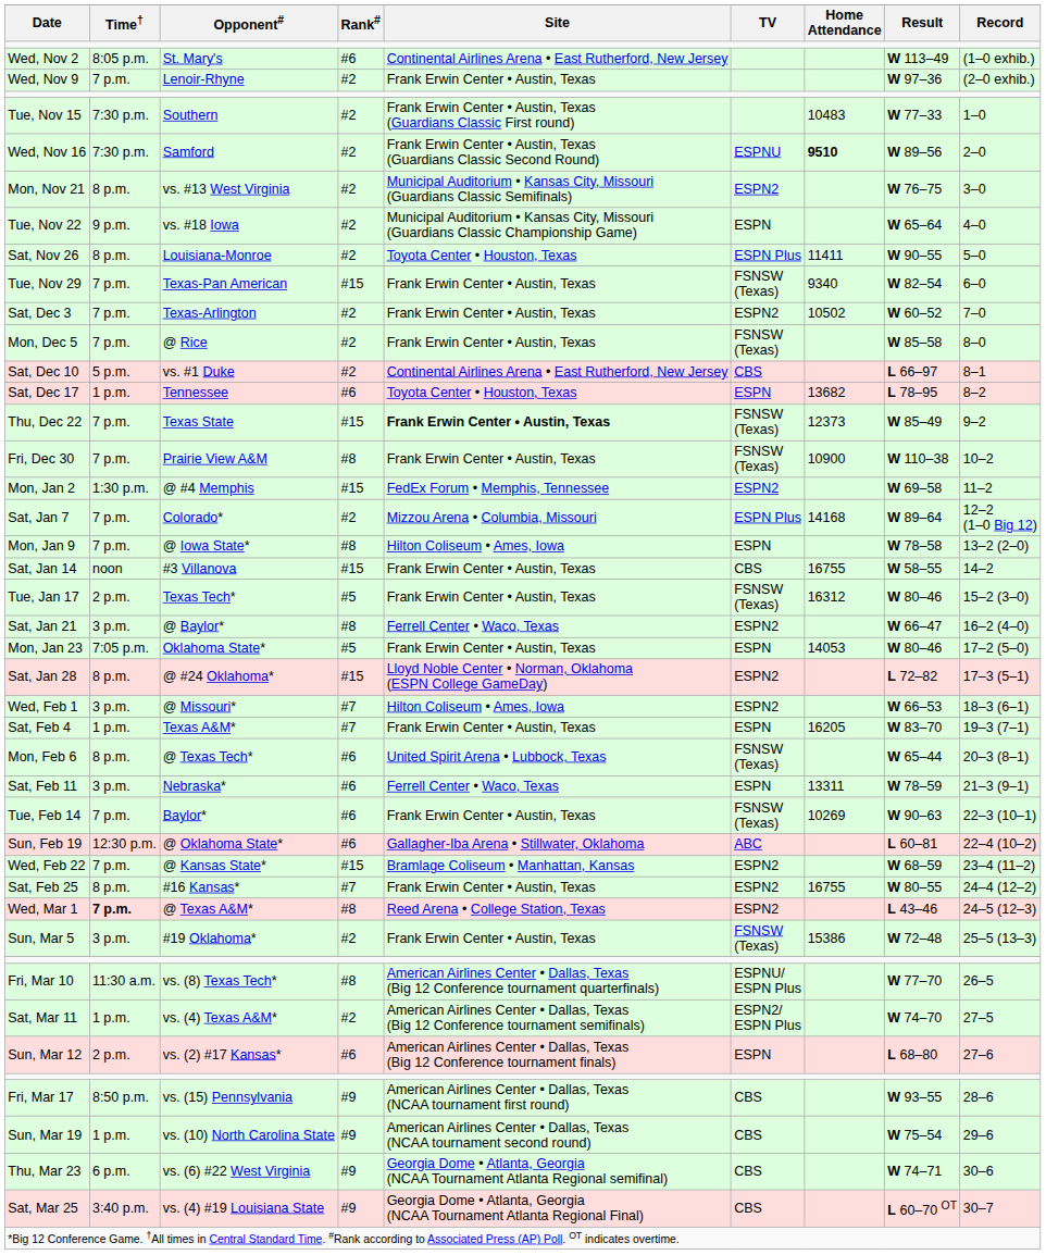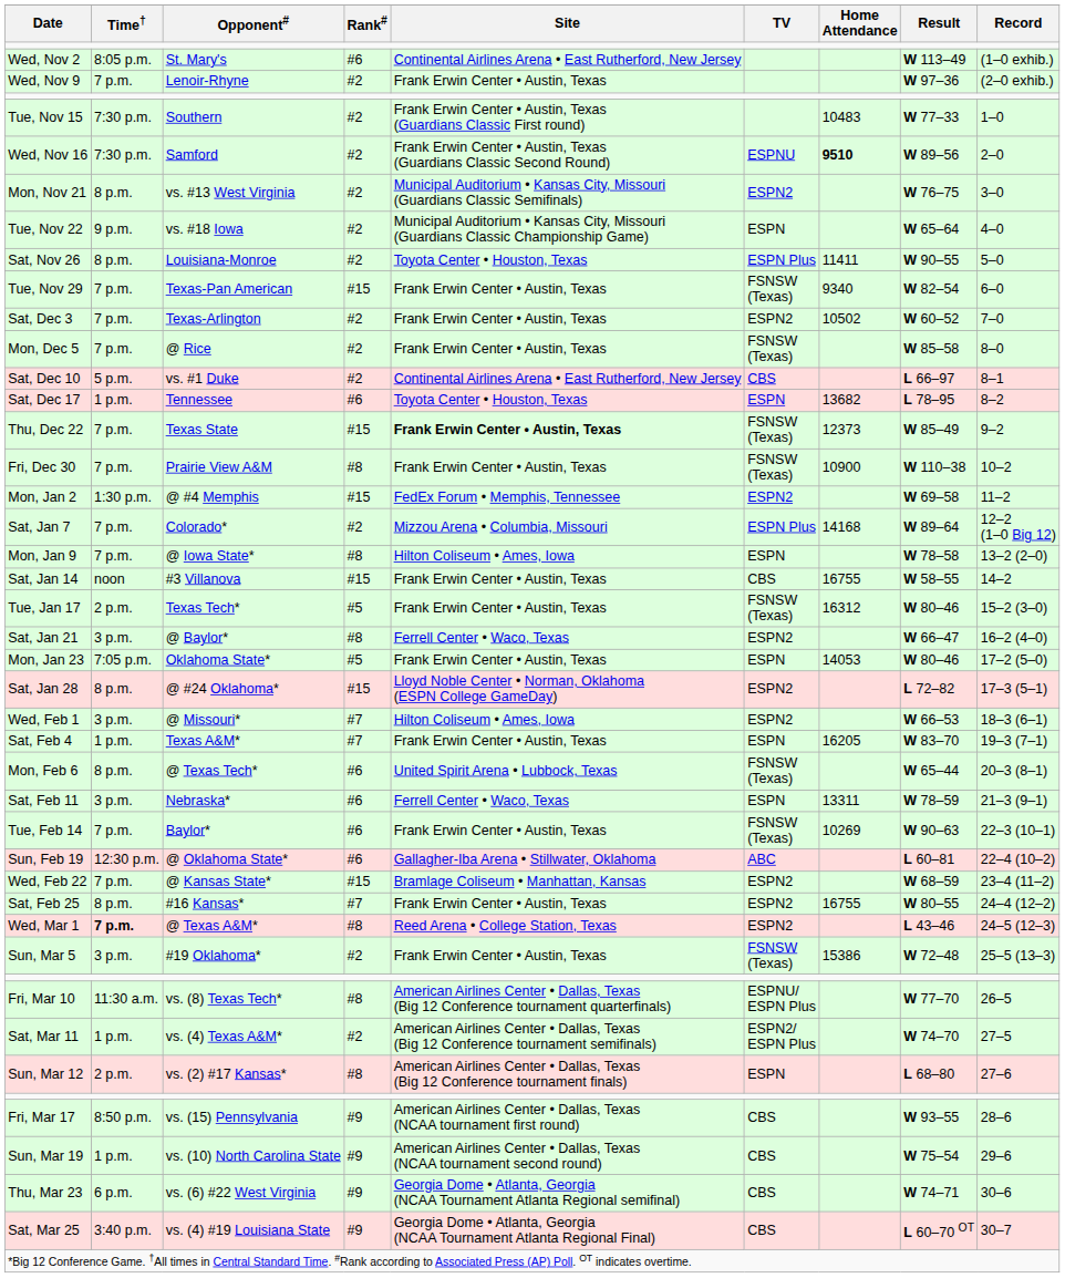 <table class="wikitable">
 <tr>
 </tr>
 <tr>
 <th>Date</th>
 <th>Time<sup>†</sup></th>
 <th>Opponent<sup>#</sup></th>
 <th>Rank<sup>#</sup></th>
 <th>Site</th>
 <th>TV</th>
 <th>Home<br>Attendance</th>
 <th>Result</th>
 <th>Record</th>
 </tr>
 <tr>
 <td colspan=9></td>
 </tr>
 <tr style="background: #ddffdd;">
 <td>Wed, Nov 2</td>
 <td>8:05 p.m.</td>
 <td><a href='#'>St. Mary's</a></td>
 <td>#6</td>
 <td><a href='#'>Continental Airlines Arena</a> • <a href='#'>East Rutherford, New Jersey</a></td>
 <td></td>
 <td></td>
 <td><strong>W</strong> 113–49</td>
 <td>(1–0 exhib.)</td>
 </tr>
 <tr style="background: #ddffdd;">
 <td>Wed, Nov 9</td>
 <td>7 p.m.</td>
 <td><a href='#'>Lenoir-Rhyne</a></td>
 <td>#2</td>
 <td>Frank Erwin Center • Austin, Texas</td>
 <td></td>
 <td></td>
 <td><strong>W</strong> 97–36</td>
 <td>(2–0 exhib.)</td>
 </tr>
 <tr>
 <td colspan=9></td>
 </tr>
 <tr style="background: #ddffdd;">
 <td>Tue, Nov 15</td>
 <td>7:30 p.m.</td>
 <td><a href='#'>Southern</a></td>
 <td>#2</td>
 <td>Frank Erwin Center • Austin, Texas<br>(<a href='#'>Guardians Classic</a> First round)</td>
 <td></td>
 <td>10483</td>
 <td><strong>W</strong> 77–33</td>
 <td>1–0</td>
 </tr>
 <tr style="background: #ddffdd;">
 <td>Wed, Nov 16</td>
 <td>7:30 p.m.</td>
 <td><a href='#'>Samford</a></td>
 <td>#2</td>
 <td>Frank Erwin Center • Austin, Texas<br>(Guardians Classic Second Round)</td>
 <td><a href='#'>ESPNU</a></td>
 <td><strong>9510</strong></td>
 <td><strong>W</strong> 89–56</td>
 <td>2–0</td>
 </tr>
 <tr style="background: #ddffdd;">
 <td>Mon, Nov 21</td>
 <td>8 p.m.</td>
 <td>vs. #13 <a href='#'>West Virginia</a></td>
 <td>#2</td>
 <td><a href='#'>Municipal Auditorium</a> • <a href='#'>Kansas City, Missouri</a><br>(Guardians Classic Semifinals)</td>
 <td><a href='#'>ESPN2</a></td>
 <td></td>
 <td><strong>W</strong> 76–75</td>
 <td>3–0</td>
 </tr>
 <tr style="background: #ddffdd;">
 <td>Tue, Nov 22</td>
 <td>9 p.m.</td>
 <td>vs. #18 <a href='#'>Iowa</a></td>
 <td>#2</td>
 <td>Municipal Auditorium • Kansas City, Missouri<br>(Guardians Classic Championship Game)</td>
 <td>ESPN</td>
 <td></td>
 <td><strong>W</strong> 65–64</td>
 <td>4–0</td>
 </tr>
 <tr style="background: #ddffdd;">
 <td>Sat, Nov 26</td>
 <td>8 p.m.</td>
 <td><a href='#'>Louisiana-Monroe</a></td>
 <td>#2</td>
 <td><a href='#'>Toyota Center</a> • <a href='#'>Houston, Texas</a></td>
 <td><a href='#'>ESPN Plus</a></td>
 <td>11411</td>
 <td><strong>W</strong> 90–55</td>
 <td>5–0</td>
 </tr>
 <tr style="background: #ddffdd;">
 <td>Tue, Nov 29</td>
 <td>7 p.m.</td>
 <td><a href='#'>Texas-Pan American</a></td>
 <td>#15</td>
 <td>Frank Erwin Center • Austin, Texas</td>
 <td>FSNSW<br>(Texas)</td>
 <td>9340</td>
 <td><strong>W</strong> 82–54</td>
 <td>6–0</td>
 </tr>
 <tr style="background: #ddffdd;">
 <td>Sat, Dec 3</td>
 <td>7 p.m.</td>
 <td><a href='#'>Texas-Arlington</a></td>
 <td>#2</td>
 <td>Frank Erwin Center • Austin, Texas</td>
 <td>ESPN2</td>
 <td>10502</td>
 <td><strong>W</strong> 60–52</td>
 <td>7–0</td>
 </tr>
 <tr style="background: #ddffdd;">
 <td>Mon, Dec 5</td>
 <td>7 p.m.</td>
 <td>@ <a href='#'>Rice</a></td>
 <td>#2</td>
 <td>Frank Erwin Center • Austin, Texas</td>
 <td>FSNSW<br>(Texas)</td>
 <td></td>
 <td><strong>W</strong> 85–58</td>
 <td>8–0</td>
 </tr>
 <tr style="background: #ffdddd;">
 <td>Sat, Dec 10</td>
 <td>5 p.m.</td>
 <td>vs. #1 <a href='#'>Duke</a></td>
 <td>#2</td>
 <td><a href='#'>Continental Airlines Arena</a> • <a href='#'>East Rutherford, New Jersey</a></td>
 <td><a href='#'>CBS</a></td>
 <td></td>
 <td><strong>L</strong> 66–97</td>
 <td>8–1</td>
 </tr>
 <tr style="background: #ffdddd;">
 <td>Sat, Dec 17</td>
 <td>1 p.m.</td>
 <td><a href='#'>Tennessee</a></td>
 <td>#6</td>
 <td><a href='#'>Toyota Center</a> • <a href='#'>Houston, Texas</a></td>
 <td><a href='#'>ESPN</a></td>
 <td>13682</td>
 <td><strong>L</strong> 78–95</td>
 <td>8–2</td>
 </tr>
 <tr style="background: #ddffdd;">
 <td>Thu, Dec 22</td>
 <td>7 p.m.</td>
 <td><a href='#'>Texas State</a></td>
 <td>#15</td>
 <td><strong>Frank Erwin Center • Austin, Texas</strong></td>
 <td>FSNSW<br>(Texas)</td>
 <td>12373</td>
 <td><strong>W</strong> 85–49</td>
 <td>9–2</td>
 </tr>
 <tr style="background: #ddffdd;">
 <td>Fri, Dec 30</td>
 <td>7 p.m.</td>
 <td><a href='#'>Prairie View A&M</a></td>
 <td>#8</td>
 <td>Frank Erwin Center • Austin, Texas</td>
 <td>FSNSW<br>(Texas)</td>
 <td>10900</td>
 <td><strong>W</strong> 110–38</td>
 <td>10–2</td>
 </tr>
 <tr style="background: #ddffdd;">
 <td>Mon, Jan 2</td>
 <td>1:30 p.m.</td>
 <td>@ #4 <a href='#'>Memphis</a></td>
 <td>#15</td>
 <td><a href='#'>FedEx Forum</a> • <a href='#'>Memphis, Tennessee</a></td>
 <td><a href='#'>ESPN2</a></td>
 <td></td>
 <td><strong>W</strong> 69–58</td>
 <td>11–2</td>
 </tr>
 <tr style="background: #ddffdd;">
 <td>Sat, Jan 7</td>
 <td>7 p.m.</td>
 <td><a href='#'>Colorado</a>*</td>
 <td>#2</td>
 <td><a href='#'>Mizzou Arena</a> • <a href='#'>Columbia, Missouri</a></td>
 <td><a href='#'>ESPN Plus</a></td>
 <td>14168</td>
 <td><strong>W</strong> 89–64</td>
 <td>12–2<br>(1–0 <a href='#'>Big 12</a>)</td>
 </tr>
 <tr style="background: #ddffdd;">
 <td>Mon, Jan 9</td>
 <td>7 p.m.</td>
 <td>@ <a href='#'>Iowa State</a>*</td>
 <td>#8</td>
 <td><a href='#'>Hilton Coliseum</a> • <a href='#'>Ames, Iowa</a></td>
 <td>ESPN</td>
 <td></td>
 <td><strong>W</strong> 78–58</td>
 <td>13–2 (2–0)</td>
 </tr>
 <tr style="background: #ddffdd;">
 <td>Sat, Jan 14</td>
 <td>noon</td>
 <td>#3 <a href='#'>Villanova</a></td>
 <td>#15</td>
 <td>Frank Erwin Center • Austin, Texas</td>
 <td>CBS</td>
 <td>16755</td>
 <td><strong>W</strong> 58–55</td>
 <td>14–2</td>
 </tr>
 <tr style="background: #ddffdd;">
 <td>Tue, Jan 17</td>
 <td>2 p.m.</td>
 <td><a href='#'>Texas Tech</a>*</td>
 <td>#5</td>
 <td>Frank Erwin Center • Austin, Texas</td>
 <td>FSNSW<br>(Texas)</td>
 <td>16312</td>
 <td><strong>W</strong> 80–46</td>
 <td>15–2 (3–0)</td>
 </tr>
 <tr style="background: #ddffdd;">
 <td>Sat, Jan 21</td>
 <td>3 p.m.</td>
 <td>@ <a href='#'>Baylor</a>*</td>
 <td>#8</td>
 <td><a href='#'>Ferrell Center</a> • <a href='#'>Waco, Texas</a></td>
 <td>ESPN2</td>
 <td></td>
 <td><strong>W</strong> 66–47</td>
 <td>16–2 (4–0)</td>
 </tr>
 <tr style="background: #ddffdd;">
 <td>Mon, Jan 23</td>
 <td>7:05 p.m.</td>
 <td><a href='#'>Oklahoma State</a>*</td>
 <td>#5</td>
 <td>Frank Erwin Center • Austin, Texas</td>
 <td>ESPN</td>
 <td>14053</td>
 <td><strong>W</strong> 80–46</td>
 <td>17–2 (5–0)</td>
 </tr>
 <tr style="background: #ffdddd;">
 <td>Sat, Jan 28</td>
 <td>8 p.m.</td>
 <td>@ #24 <a href='#'>Oklahoma</a>*</td>
 <td>#15</td>
 <td><a href='#'>Lloyd Noble Center</a> • <a href='#'>Norman, Oklahoma</a><br>(<a href='#'>ESPN College GameDay</a>)</td>
 <td>ESPN2</td>
 <td></td>
 <td><strong>L</strong> 72–82</td>
 <td>17–3 (5–1)</td>
 </tr>
 <tr style="background: #ddffdd;">
 <td>Wed, Feb 1</td>
 <td>3 p.m.</td>
 <td>@ <a href='#'>Missouri</a>*</td>
 <td>#7</td>
 <td><a href='#'>Hilton Coliseum</a> • <a href='#'>Ames, Iowa</a></td>
 <td>ESPN2</td>
 <td></td>
 <td><strong>W</strong> 66–53</td>
 <td>18–3 (6–1)</td>
 </tr>
 <tr style="background: #ddffdd;">
 <td>Sat, Feb 4</td>
 <td>1 p.m.</td>
 <td><a href='#'>Texas A&M</a>*</td>
 <td>#7</td>
 <td>Frank Erwin Center • Austin, Texas</td>
 <td>ESPN</td>
 <td>16205</td>
 <td><strong>W</strong> 83–70</td>
 <td>19–3 (7–1)</td>
 </tr>
 <tr style="background: #ddffdd;">
 <td>Mon, Feb 6</td>
 <td>8 p.m.</td>
 <td>@ <a href='#'>Texas Tech</a>*</td>
 <td>#6</td>
 <td><a href='#'>United Spirit Arena</a> • <a href='#'>Lubbock, Texas</a></td>
 <td>FSNSW<br>(Texas)</td>
 <td></td>
 <td><strong>W</strong> 65–44</td>
 <td>20–3 (8–1)</td>
 </tr>
 <tr style="background: #ddffdd;">
 <td>Sat, Feb 11</td>
 <td>3 p.m.</td>
 <td><a href='#'>Nebraska</a>*</td>
 <td>#6</td>
 <td><a href='#'>Ferrell Center</a> • <a href='#'>Waco, Texas</a></td>
 <td>ESPN</td>
 <td>13311</td>
 <td><strong>W</strong> 78–59</td>
 <td>21–3 (9–1)</td>
 </tr>
 <tr style="background: #ddffdd;">
 <td>Tue, Feb 14</td>
 <td>7 p.m.</td>
 <td><a href='#'>Baylor</a>*</td>
 <td>#6</td>
 <td>Frank Erwin Center • Austin, Texas</td>
 <td>FSNSW<br>(Texas)</td>
 <td>10269</td>
 <td><strong>W</strong> 90–63</td>
 <td>22–3 (10–1)</td>
 </tr>
 <tr style="background: #ffdddd;">
 <td>Sun, Feb 19</td>
 <td>12:30 p.m.</td>
 <td>@ <a href='#'>Oklahoma State</a>*</td>
 <td>#6</td>
 <td><a href='#'>Gallagher-Iba Arena</a> • <a href='#'>Stillwater, Oklahoma</a></td>
 <td><a href='#'>ABC</a></td>
 <td></td>
 <td><strong>L</strong> 60–81</td>
 <td>22–4 (10–2)</td>
 </tr>
 <tr style="background: #ddffdd;">
 <td>Wed, Feb 22</td>
 <td>7 p.m.</td>
 <td>@ <a href='#'>Kansas State</a>*</td>
 <td>#15</td>
 <td><a href='#'>Bramlage Coliseum</a> • <a href='#'>Manhattan, Kansas</a></td>
 <td>ESPN2</td>
 <td></td>
 <td><strong>W</strong> 68–59</td>
 <td>23–4 (11–2)</td>
 </tr>
 <tr style="background: #ddffdd;">
 <td>Sat, Feb 25</td>
 <td>8 p.m.</td>
 <td>#16 <a href='#'>Kansas</a>*</td>
 <td>#7</td>
 <td>Frank Erwin Center • Austin, Texas</td>
 <td>ESPN2</td>
 <td>16755</td>
 <td><strong>W</strong> 80–55</td>
 <td>24–4 (12–2)</td>
 </tr>
 <tr style="background: #ffdddd;">
 <td>Wed, Mar 1</td>
 <td><strong>7 p.m.</strong></td>
 <td>@ <a href='#'>Texas A&M</a>*</td>
 <td>#8</td>
 <td><a href='#'>Reed Arena</a> • <a href='#'>College Station, Texas</a></td>
 <td>ESPN2</td>
 <td></td>
 <td><strong>L</strong> 43–46</td>
 <td>24–5 (12–3)</td>
 </tr>
 <tr style="background: #ddffdd;">
 <td>Sun, Mar 5</td>
 <td>3 p.m.</td>
 <td>#19 <a href='#'>Oklahoma</a>*</td>
 <td>#2</td>
 <td>Frank Erwin Center • Austin, Texas</td>
 <td><a href='#'>FSNSW</a><br>(Texas)</td>
 <td>15386</td>
 <td><strong>W</strong> 72–48</td>
 <td>25–5 (13–3)</td>
 </tr>
 <tr>
 <td colspan=9></td>
 </tr>
 <tr style="background: #ddffdd;">
 <td>Fri, Mar 10</td>
 <td>11:30 a.m.</td>
 <td>vs. (8) <a href='#'>Texas Tech</a>*</td>
 <td>#8</td>
 <td><a href='#'>American Airlines Center</a> • <a href='#'>Dallas, Texas</a><br>(Big 12 Conference tournament quarterfinals)</td>
 <td>ESPNU/<br>ESPN Plus</td>
 <td></td>
 <td><strong>W</strong> 77–70</td>
 <td>26–5</td>
 </tr>
 <tr style="background: #ddffdd;">
 <td>Sat, Mar 11</td>
 <td>1 p.m.</td>
 <td>vs. (4) <a href='#'>Texas A&M</a>*</td>
 <td>#2</td>
 <td>American Airlines Center • Dallas, Texas<br>(Big 12 Conference tournament semifinals)</td>
 <td>ESPN2/<br>ESPN Plus</td>
 <td></td>
 <td><strong>W</strong> 74–70</td>
 <td>27–5</td>
 </tr>
 <tr style="background: #ffdddd;">
 <td>Sun, Mar 12</td>
 <td>2 p.m.</td>
 <td>vs. (2) #17 <a href='#'>Kansas</a>*</td>
-<td>#6</td>
+<td>#8</td>
 <td>American Airlines Center • Dallas, Texas<br>(Big 12 Conference tournament finals)</td>
 <td>ESPN</td>
 <td></td>
 <td><strong>L</strong> 68–80</td>
 <td>27–6</td>
 </tr>
 <tr>
 <td colspan=9></td>
 </tr>
 <tr style="background: #ddffdd;">
 <td>Fri, Mar 17</td>
 <td>8:50 p.m.</td>
 <td>vs. (15) <a href='#'>Pennsylvania</a></td>
 <td>#9</td>
 <td>American Airlines Center • Dallas, Texas<br>(NCAA tournament first round)</td>
 <td>CBS</td>
 <td></td>
 <td><strong>W</strong> 93–55</td>
 <td>28–6</td>
 </tr>
 <tr style="background: #ddffdd;">
 <td>Sun, Mar 19</td>
 <td>1 p.m.</td>
 <td>vs. (10) <a href='#'>North Carolina State</a></td>
 <td>#9</td>
 <td>American Airlines Center • Dallas, Texas<br>(NCAA tournament second round)</td>
 <td>CBS</td>
 <td></td>
 <td><strong>W</strong> 75–54</td>
 <td>29–6</td>
 </tr>
 <tr style="background: #ddffdd;">
 <td>Thu, Mar 23</td>
 <td>6 p.m.</td>
 <td>vs. (6) #22 <a href='#'>West Virginia</a></td>
 <td>#9</td>
 <td><a href='#'>Georgia Dome</a> • <a href='#'>Atlanta, Georgia</a><br>(NCAA Tournament Atlanta Regional semifinal)</td>
 <td>CBS</td>
 <td></td>
 <td><strong>W</strong> 74–71</td>
 <td>30–6</td>
 </tr>
 <tr style="background: #ffdddd;">
 <td>Sat, Mar 25</td>
 <td>3:40 p.m.</td>
 <td>vs. (4) #19 <a href='#'>Louisiana State</a></td>
 <td>#9</td>
 <td>Georgia Dome • Atlanta, Georgia<br>(NCAA Tournament Atlanta Regional Final)</td>
 <td>CBS</td>
 <td></td>
 <td><strong>L</strong> 60–70 <sup>OT</sup></td>
 <td>30–7</td>
 </tr>
 <tr>
 <td colspan=9><small>*Big 12 Conference Game. <sup>†</sup>All times in <a href='#'>Central Standard Time</a>. <sup>#</sup>Rank according to <a href='#'>Associated Press (AP) Poll</a>. <sup>OT</sup> indicates overtime.</small></td>
 </tr>
 </table>
